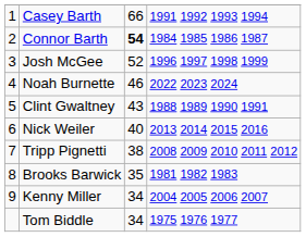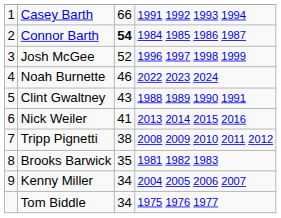 <table class="wikitable">
 <tr>
 </tr>
 <tr>
 <td>1</td>
 <td><a href='#'>Casey Barth</a></td>
 <td>66</td>
 <td style="font-size:85%;"><a href='#'>1991</a> <a href='#'>1992</a> <a href='#'>1993</a> <a href='#'>1994</a></td>
 </tr>
 <tr>
 <td>2</td>
 <td><a href='#'>Connor Barth</a></td>
 <td><strong>54</strong></td>
 <td style="font-size:85%;"><a href='#'>1984</a> <a href='#'>1985</a> <a href='#'>1986</a> <a href='#'>1987</a></td>
 </tr>
 <tr>
 <td>3</td>
 <td>Josh McGee</td>
 <td>52</td>
 <td style="font-size:85%;"><a href='#'>1996</a> <a href='#'>1997</a> <a href='#'>1998</a> <a href='#'>1999</a></td>
 </tr>
 <tr>
 <td>4</td>
 <td>Noah Burnette</td>
 <td>46</td>
 <td style="font-size:85%;"><a href='#'>2022</a> <a href='#'>2023</a> <a href='#'>2024</a></td>
 </tr>
 <tr>
 <td>5</td>
 <td>Clint Gwaltney</td>
 <td>43</td>
 <td style="font-size:85%;"><a href='#'>1988</a> <a href='#'>1989</a> <a href='#'>1990</a> <a href='#'>1991</a></td>
 </tr>
 <tr>
 <td>6</td>
 <td>Nick Weiler</td>
-<td>40</td>
+<td>41</td>
 <td style="font-size:85%;"><a href='#'>2013</a> <a href='#'>2014</a> <a href='#'>2015</a> <a href='#'>2016</a></td>
 </tr>
 <tr>
 <td>7</td>
 <td>Tripp Pignetti</td>
 <td>38</td>
 <td style="font-size:85%;"><a href='#'>2008</a> <a href='#'>2009</a> <a href='#'>2010</a> <a href='#'>2011</a> <a href='#'>2012</a></td>
 </tr>
 <tr>
 <td>8</td>
 <td>Brooks Barwick</td>
 <td>35</td>
 <td style="font-size:85%;"><a href='#'>1981</a> <a href='#'>1982</a> <a href='#'>1983</a></td>
 </tr>
 <tr>
 <td>9</td>
 <td>Kenny Miller</td>
 <td>34</td>
 <td style="font-size:85%;"><a href='#'>2004</a> <a href='#'>2005</a> <a href='#'>2006</a> <a href='#'>2007</a></td>
 </tr>
 <tr>
 <td></td>
 <td>Tom Biddle</td>
 <td>34</td>
 <td style="font-size:85%;"><a href='#'>1975</a> <a href='#'>1976</a> <a href='#'>1977</a></td>
 </tr>
 </table>
